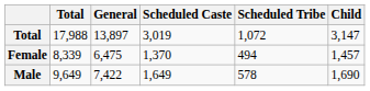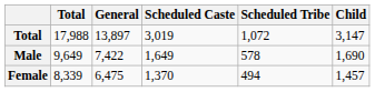 <table class="wikitable">
 <tr>
 <th></th>
 <th>Total</th>
 <th>General</th>
 <th>Scheduled Caste</th>
 <th>Scheduled Tribe</th>
 <th>Child</th>
 </tr>
 <tr>
 <th>Total</th>
 <td>17,988</td>
 <td>13,897</td>
 <td>3,019</td>
 <td>1,072</td>
 <td>3,147</td>
 </tr>
 <tr>
+<th>Male</th>
+<td>9,649</td>
+<td>7,422</td>
+<td>1,649</td>
+<td>578</td>
+<td>1,690</td>
+</tr>
+<tr>
 <th>Female</th>
 <td>8,339</td>
 <td>6,475</td>
 <td>1,370</td>
 <td>494</td>
 <td>1,457</td>
 </tr>
-<tr>
-<th>Male</th>
-<td>9,649</td>
-<td>7,422</td>
-<td>1,649</td>
-<td>578</td>
-<td>1,690</td>
-</tr>
 </table>
